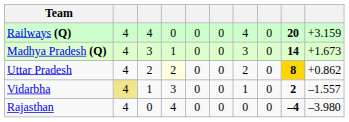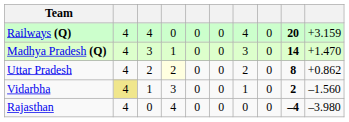 <table class="wikitable" style="text-align:center">
 <tr>
 <th style="width:140px;">Team</th>
 <th style="width:25px;"></th>
 <th style="width:25px;"></th>
 <th style="width:25px;"></th>
 <th style="width:25px;"></th>
 <th style="width:25px;"></th>
 <th style="width:25px;"></th>
 <th style="width:25px;"></th>
 <th style="width:25px;"></th>
 <th style="width:40px;"></th>
 </tr>
 <tr style="background:#cfc;">
 <td style="text-align:left"><a href='#'>Railways</a> <strong>(Q)</strong></td>
 <td>4</td>
 <td>4</td>
 <td>0</td>
 <td>0</td>
 <td>0</td>
 <td>4</td>
 <td>0</td>
 <td><strong>20</strong></td>
 <td>+3.159</td>
 </tr>
 <tr style="background:#dfc;">
 <td style="text-align:left"><a href='#'>Madhya Pradesh</a> <strong>(Q)</strong></td>
 <td>4</td>
 <td>3</td>
 <td>1</td>
 <td>0</td>
 <td>0</td>
 <td>3</td>
 <td>0</td>
 <td><strong>14</strong></td>
-<td>+1.673</td>
+<td>+1.470</td>
 </tr>
 <tr>
 <td style="text-align:left"><a href='#'>Uttar Pradesh</a></td>
 <td>4</td>
 <td>2</td>
 <td style="background: lightyellow;">2</td>
 <td>0</td>
 <td>0</td>
 <td>2</td>
 <td>0</td>
-<td style="background: gold;"><strong>8</strong></td>
+<td><strong>8</strong></td>
 <td>+0.862</td>
 </tr>
 <tr>
 <td style="text-align:left"><a href='#'>Vidarbha</a></td>
 <td style="background: khaki;">4</td>
 <td>1</td>
 <td>3</td>
 <td>0</td>
 <td>0</td>
 <td>1</td>
 <td>0</td>
 <td><strong>2</strong></td>
-<td>–1.557</td>
+<td>–1.560</td>
 </tr>
 <tr>
 <td style="text-align:left"><a href='#'>Rajasthan</a></td>
 <td>4</td>
 <td>0</td>
 <td>4</td>
 <td>0</td>
 <td>0</td>
 <td>0</td>
 <td>0</td>
 <td><strong>–4</strong></td>
 <td>–3.980</td>
 </tr>
 </table>
